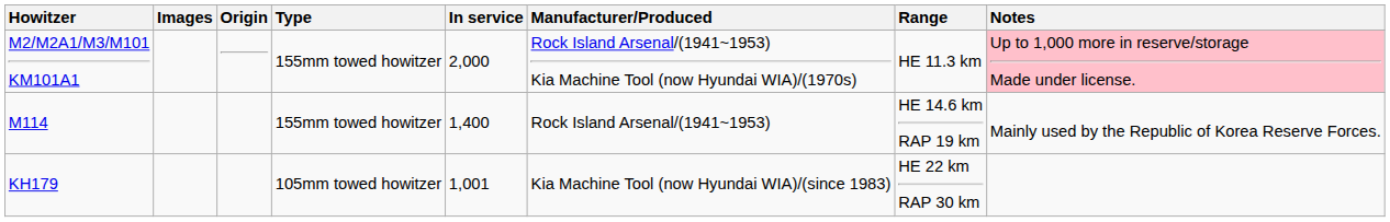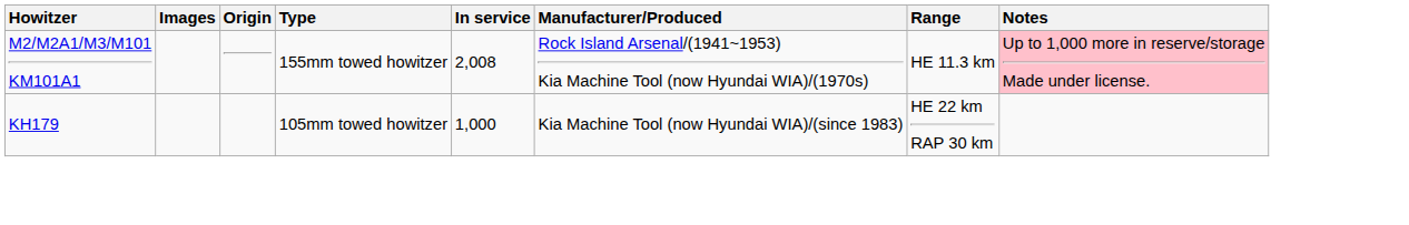 <table class="wikitable sortable">
 <tr>
 <th style="text-align:left;">Howitzer</th>
 <th>Images</th>
 <th>Origin</th>
 <th style="text-align:left;">Type</th>
 <th style="text-align:left;">In service</th>
 <th style="text-align:left;">Manufacturer/Produced</th>
 <th style="text-align:left;">Range</th>
 <th style="text-align:left;">Notes</th>
 </tr>
 <tr>
 <td><a href='#'>M2/M2A1/M3/M101</a><hr><a href='#'>KM101A1</a></td>
 <td></td>
 <td><hr><br></td>
 <td>155mm towed howitzer</td>
-<td>2,000</td>
+<td>2,008</td>
 <td><a href='#'>Rock Island Arsenal</a>/(1941~1953)<hr>Kia Machine Tool (now Hyundai WIA)/(1970s)</td>
 <td>HE 11.3 km</td>
 <td style="background: pink;">Up to 1,000 more in reserve/storage<hr>Made under license.</td>
-</tr>
-<tr>
-<td><a href='#'>M114</a></td>
-<td></td>
-<td></td>
-<td>155mm towed howitzer</td>
-<td>1,400</td>
-<td>Rock Island Arsenal/(1941~1953)</td>
-<td>HE 14.6 km  <hr>RAP 19 km</td>
-<td><br>Mainly used by the Republic of Korea Reserve Forces.</td>
 </tr>
 <tr>
 <td><a href='#'>KH179</a></td>
 <td></td>
 <td></td>
 <td>105mm towed howitzer</td>
-<td>1,001</td>
+<td>1,000</td>
 <td>Kia Machine Tool (now Hyundai WIA)/(since 1983)</td>
 <td>HE 22 km  <hr> RAP 30 km</td>
 <td></td>
 </tr>
 </table>
